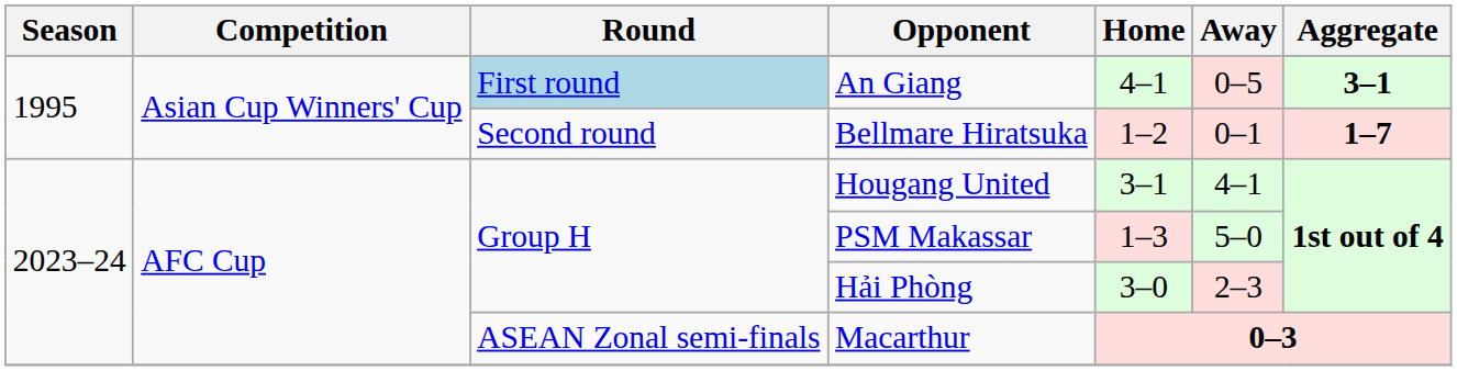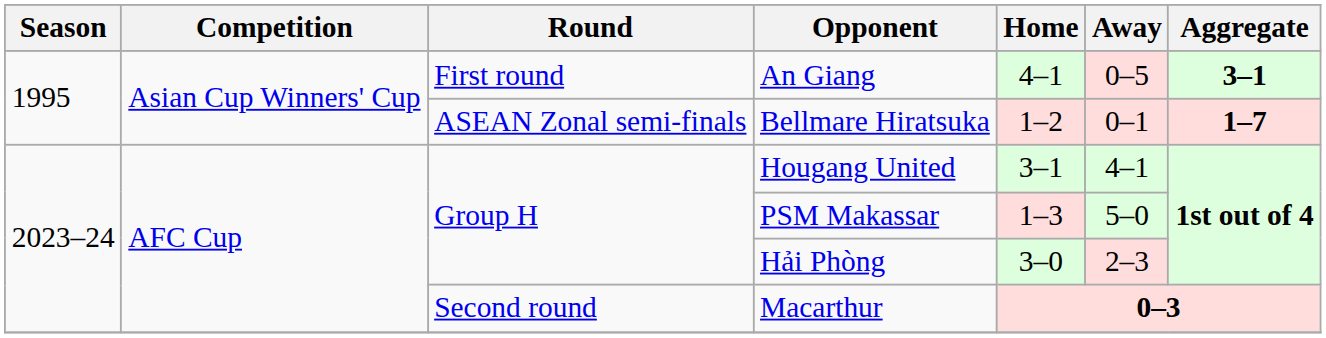 <table class="wikitable">
 <tr>
 <th>Season</th>
 <th>Competition</th>
 <th>Round</th>
 <th>Opponent</th>
 <th>Home</th>
 <th>Away</th>
 <th>Aggregate</th>
 </tr>
 <tr>
 <td rowspan="2">1995</td>
 <td rowspan="2"><a href='#'>Asian Cup Winners' Cup</a></td>
-<td style="background: lightblue;"><a href='#'>First round</a></td>
+<td><a href='#'>First round</a></td>
 <td> <a href='#'>An Giang</a></td>
 <td style="text-align:center;background:#dfd;">4–1</td>
 <td style="text-align:center; background:#fdd;">0–5</td>
 <td style="text-align:center; background:#dfd;"><strong>3–1</strong></td>
 </tr>
 <tr>
-<td><a href='#'>Second round</a></td>
+<td><a href='#'>ASEAN Zonal semi-finals</a></td>
 <td> <a href='#'>Bellmare Hiratsuka</a></td>
 <td style="text-align:center; background:#fdd;">1–2</td>
 <td style="text-align:center; background:#fdd;">0–1</td>
 <td style="text-align:center; background:#fdd;"><strong>1–7</strong></td>
 </tr>
 <tr>
 <td rowspan="4">2023–24</td>
 <td rowspan="4"><a href='#'>AFC Cup</a></td>
 <td rowspan="3"><a href='#'>Group H</a></td>
 <td> <a href='#'>Hougang United</a></td>
 <td style="text-align:center;background:#dfd;">3–1</td>
 <td style="text-align:center;background:#dfd;">4–1</td>
 <td rowspan="3" style="text-align:center; background:#dfd;"><strong>1st out of 4</strong></td>
 </tr>
 <tr>
 <td> <a href='#'>PSM Makassar</a></td>
 <td style="text-align:center; background:#fdd;">1–3</td>
 <td style="text-align:center;background:#dfd;">5–0</td>
 </tr>
 <tr>
 <td> <a href='#'>Hải Phòng</a></td>
 <td style="text-align:center; background:#dfd;">3–0</td>
 <td style="text-align:center; background:#fdd;">2–3</td>
 </tr>
 <tr>
-<td><a href='#'>ASEAN Zonal semi-finals</a></td>
+<td><a href='#'>Second round</a></td>
 <td> <a href='#'>Macarthur</a></td>
 <td colspan="3" style="text-align:center; background:#fdd;"><strong>0–3</strong></td>
 </tr>
 <tr>
 </tr>
 </table>
